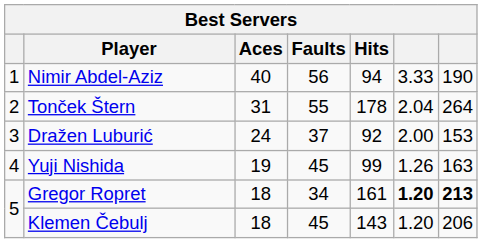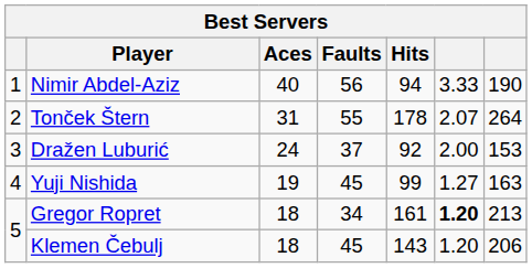 <table class="wikitable sortable" style=font-size:90%>
 <tr>
 <th colspan=7>Best Servers</th>
 </tr>
 <tr>
 <th></th>
 <th width=158>Player</th>
 <th width=20>Aces</th>
 <th width=20>Faults</th>
 <th width=20>Hits</th>
 <th width=20></th>
 <th width=20></th>
 </tr>
 <tr>
 <td>1</td>
 <td> <a href='#'>Nimir Abdel-Aziz</a></td>
 <td align=center>40</td>
 <td align=center>56</td>
 <td align=center>94</td>
 <td align=center>3.33</td>
 <td align=center>190</td>
 </tr>
 <tr>
 <td>2</td>
 <td> <a href='#'>Tonček Štern</a></td>
 <td align=center>31</td>
 <td align=center>55</td>
 <td align=center>178</td>
-<td align=center>2.04</td>
+<td align=center>2.07</td>
 <td align=center>264</td>
 </tr>
 <tr>
 <td>3</td>
 <td> <a href='#'>Dražen Luburić</a></td>
 <td align=center>24</td>
 <td align=center>37</td>
 <td align=center>92</td>
 <td align=center>2.00</td>
 <td align=center>153</td>
 </tr>
 <tr>
 <td>4</td>
 <td> <a href='#'>Yuji Nishida</a></td>
 <td align=center>19</td>
 <td align=center>45</td>
 <td align=center>99</td>
-<td align=center>1.26</td>
+<td align=center>1.27</td>
 <td align=center>163</td>
 </tr>
 <tr>
 <td rowspan="2">5</td>
 <td> <a href='#'>Gregor Ropret</a></td>
 <td align=center>18</td>
 <td align=center>34</td>
 <td align=center>161</td>
 <td align=center><strong>1.20</strong></td>
-<td align=center><strong>213</strong></td>
+<td align=center>213</td>
 </tr>
 <tr>
 <td> <a href='#'>Klemen Čebulj</a></td>
 <td align=center>18</td>
 <td align=center>45</td>
 <td align=center>143</td>
 <td align=center>1.20</td>
 <td align=center>206</td>
 </tr>
 </table>
